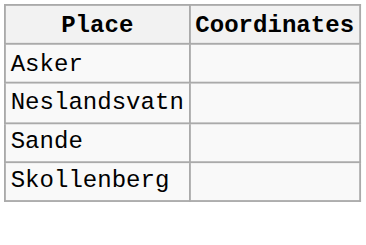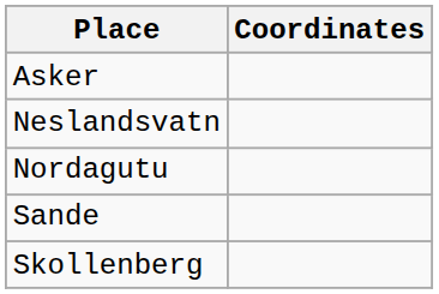 <table class="wikitable sortable" style=" ">
 <tr bgcolor="#dfdfdf">
 <th>Place</th>
 <th>Coordinates</th>
 </tr>
 <tr>
 <td>Asker</td>
 <td></td>
 </tr>
 <tr>
 <td>Neslandsvatn</td>
 <td></td>
 </tr>
 <tr>
+<td>Nordagutu</td>
+<td></td>
+</tr>
+<tr>
 <td>Sande</td>
 <td></td>
 </tr>
 <tr>
 <td>Skollenberg</td>
 <td></td>
 </tr>
 </table>
